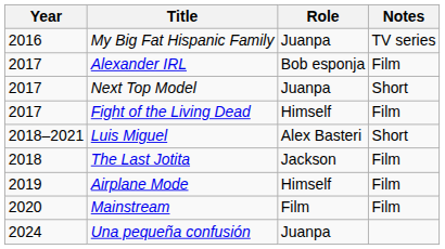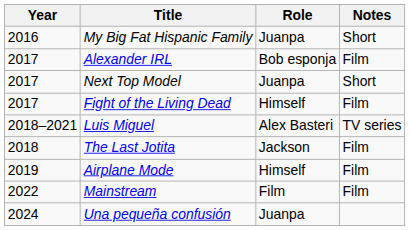 <table class="wikitable sortable">
 <tr>
 <th>Year</th>
 <th>Title</th>
 <th>Role</th>
 <th>Notes</th>
 </tr>
 <tr>
 <td>2016</td>
 <td><em>My Big Fat Hispanic Family</em></td>
 <td>Juanpa</td>
-<td>TV series</td>
+<td>Short</td>
 </tr>
 <tr>
 <td>2017</td>
 <td><em><a href='#'>Alexander IRL</a></em></td>
 <td>Bob esponja</td>
 <td>Film</td>
 </tr>
 <tr>
 <td>2017</td>
 <td><em>Next Top Model</em></td>
 <td>Juanpa</td>
 <td>Short</td>
 </tr>
 <tr>
 <td>2017</td>
 <td><em><a href='#'>Fight of the Living Dead</a></em></td>
 <td>Himself</td>
 <td>Film</td>
 </tr>
 <tr>
 <td>2018–2021</td>
 <td><em><a href='#'>Luis Miguel</a></em></td>
 <td>Alex Basteri</td>
-<td>Short</td>
+<td>TV series</td>
 </tr>
 <tr>
 <td>2018</td>
 <td><em><a href='#'>The Last Jotita</a></em></td>
 <td>Jackson</td>
 <td>Film</td>
 </tr>
 <tr>
 <td>2019</td>
 <td><em><a href='#'>Airplane Mode</a></em></td>
 <td>Himself</td>
 <td>Film</td>
 </tr>
 <tr>
-<td>2020</td>
+<td>2022</td>
 <td><em><a href='#'>Mainstream</a></em></td>
 <td>Film</td>
 <td>Film</td>
 </tr>
 <tr>
 <td>2024</td>
 <td><em><a href='#'>Una pequeña confusión</a></em></td>
 <td>Juanpa</td>
 </tr>
 </table>
